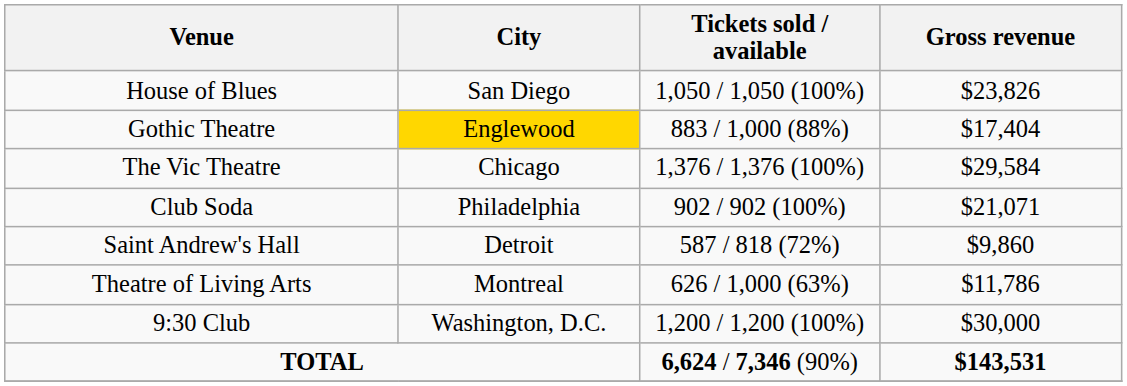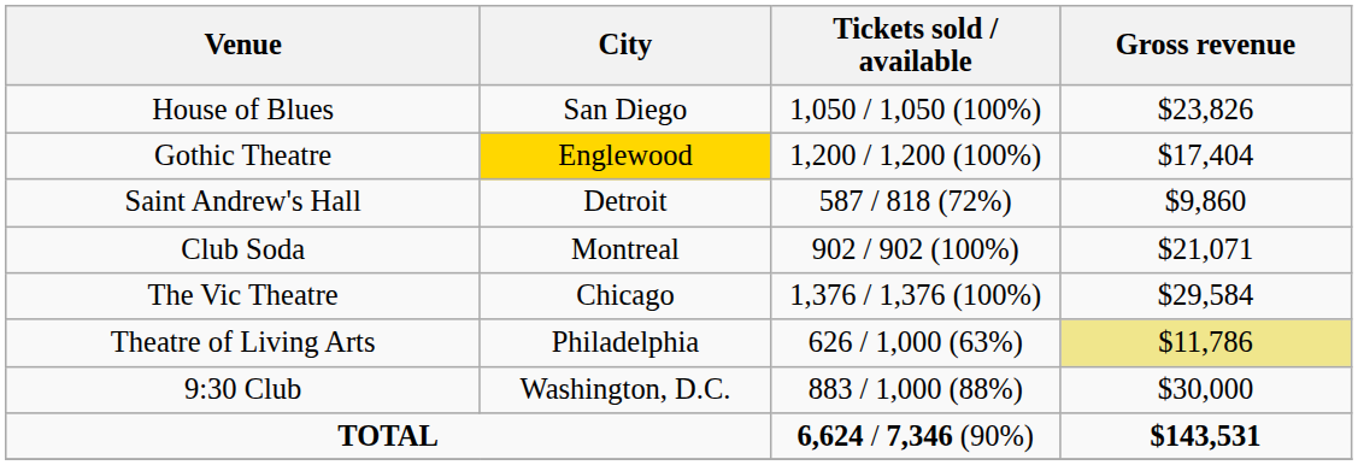 <table class="wikitable" style="text-align:center">
 <tr>
 <th style="width:250px;">Venue</th>
 <th style="width:150px;">City</th>
 <th style="width:150px;">Tickets sold / available</th>
 <th style="width:150px;">Gross revenue</th>
 </tr>
 <tr>
 <td>House of Blues</td>
 <td>San Diego</td>
 <td>1,050 / 1,050 (100%)</td>
 <td>$23,826</td>
 </tr>
 <tr>
 <td>Gothic Theatre</td>
 <td style="background: gold;">Englewood</td>
-<td>883 / 1,000 (88%)</td>
+<td>1,200 / 1,200 (100%)</td>
 <td>$17,404</td>
+</tr>
+<tr>
+<td>Saint Andrew's Hall</td>
+<td>Detroit</td>
+<td>587 / 818 (72%)</td>
+<td>$9,860</td>
+</tr>
+<tr>
+<td>Club Soda</td>
+<td>Montreal</td>
+<td>902 / 902 (100%)</td>
+<td>$21,071</td>
 </tr>
 <tr>
 <td>The Vic Theatre</td>
 <td>Chicago</td>
 <td>1,376 / 1,376 (100%)</td>
 <td>$29,584</td>
 </tr>
 <tr>
-<td>Club Soda</td>
+<td>Theatre of Living Arts</td>
 <td>Philadelphia</td>
-<td>902 / 902 (100%)</td>
-<td>$21,071</td>
-</tr>
-<tr>
-<td>Saint Andrew's Hall</td>
-<td>Detroit</td>
-<td>587 / 818 (72%)</td>
-<td>$9,860</td>
-</tr>
-<tr>
-<td>Theatre of Living Arts</td>
-<td>Montreal</td>
 <td>626 / 1,000 (63%)</td>
-<td>$11,786</td>
+<td style="background: khaki;">$11,786</td>
 </tr>
 <tr>
 <td>9:30 Club</td>
 <td>Washington, D.C.</td>
-<td>1,200 / 1,200 (100%)</td>
+<td>883 / 1,000 (88%)</td>
 <td>$30,000</td>
 </tr>
 <tr>
 <td colspan="2"><strong>TOTAL</strong></td>
 <td><strong>6,624</strong> / <strong>7,346</strong> (90%)</td>
 <td><strong>$143,531</strong></td>
 </tr>
 <tr>
 </tr>
 </table>
